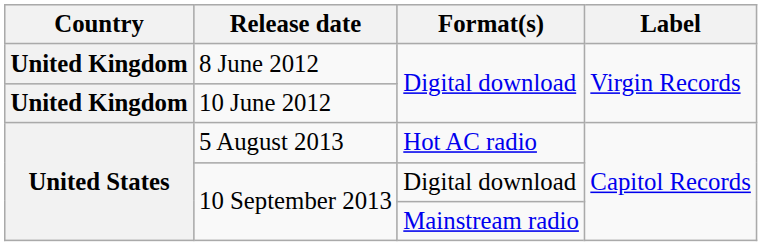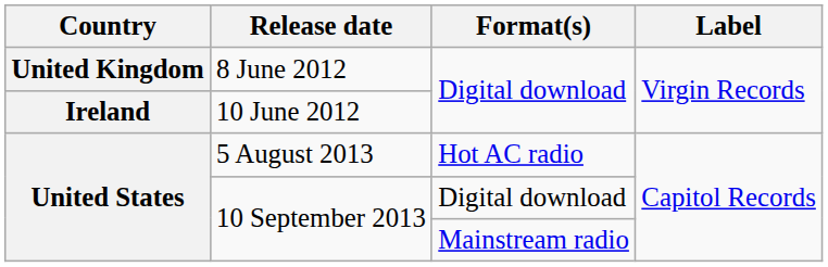 <table class="wikitable plainrowheaders">
 <tr>
 <th scope="col">Country</th>
 <th scope="col">Release date</th>
 <th scope="col">Format(s)</th>
 <th scope="col">Label</th>
 </tr>
 <tr>
 <th scope="row">United Kingdom</th>
 <td>8 June 2012</td>
 <td rowspan="2"><a href='#'>Digital download</a></td>
 <td rowspan="2"><a href='#'>Virgin Records</a></td>
 </tr>
 <tr>
-<th scope="row">United Kingdom</th>
+<th scope="row">Ireland</th>
 <td>10 June 2012</td>
 </tr>
 <tr>
 <th scope="row" rowspan="3">United States</th>
 <td>5 August 2013</td>
 <td><a href='#'>Hot AC radio</a></td>
 <td rowspan="3"><a href='#'>Capitol Records</a></td>
 </tr>
 <tr>
 <td rowspan="2">10 September 2013</td>
 <td>Digital download </td>
 </tr>
 <tr>
 <td><a href='#'>Mainstream radio</a></td>
 </tr>
 </table>
